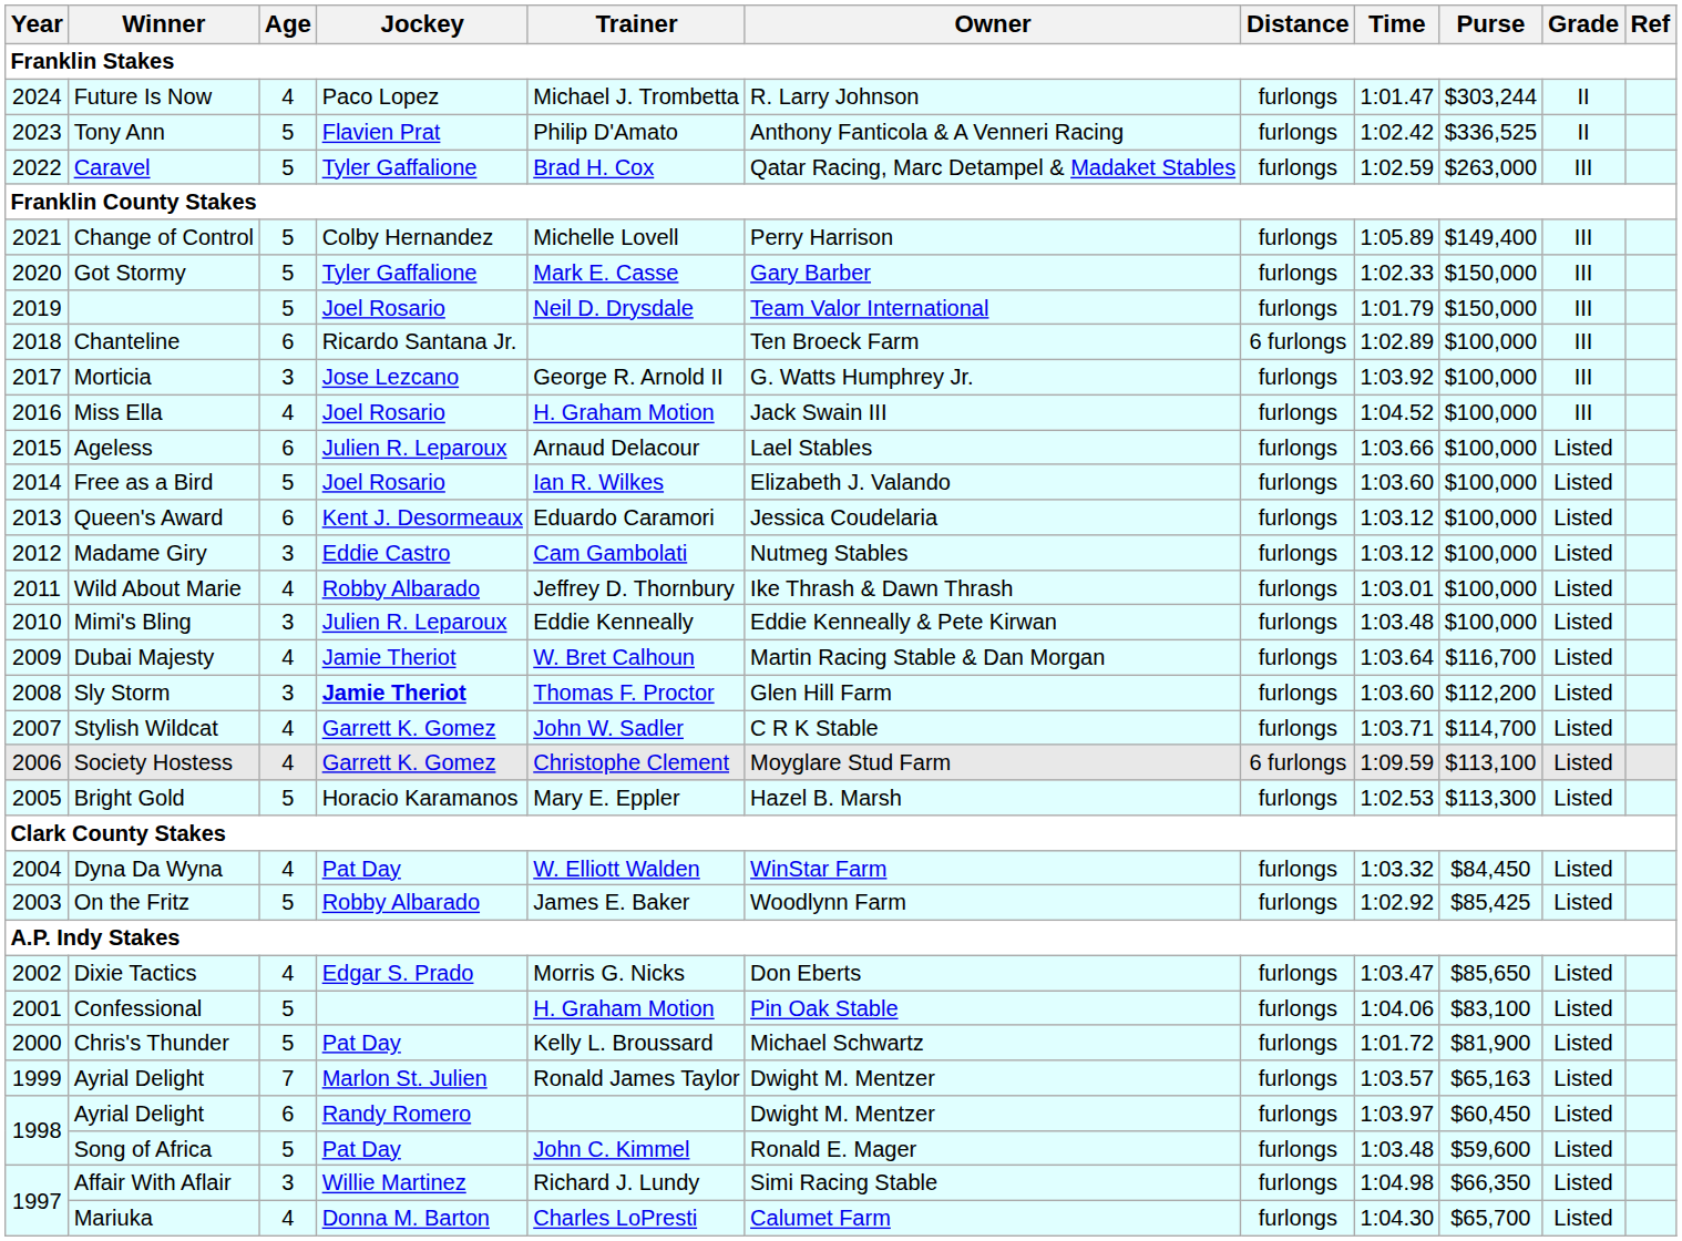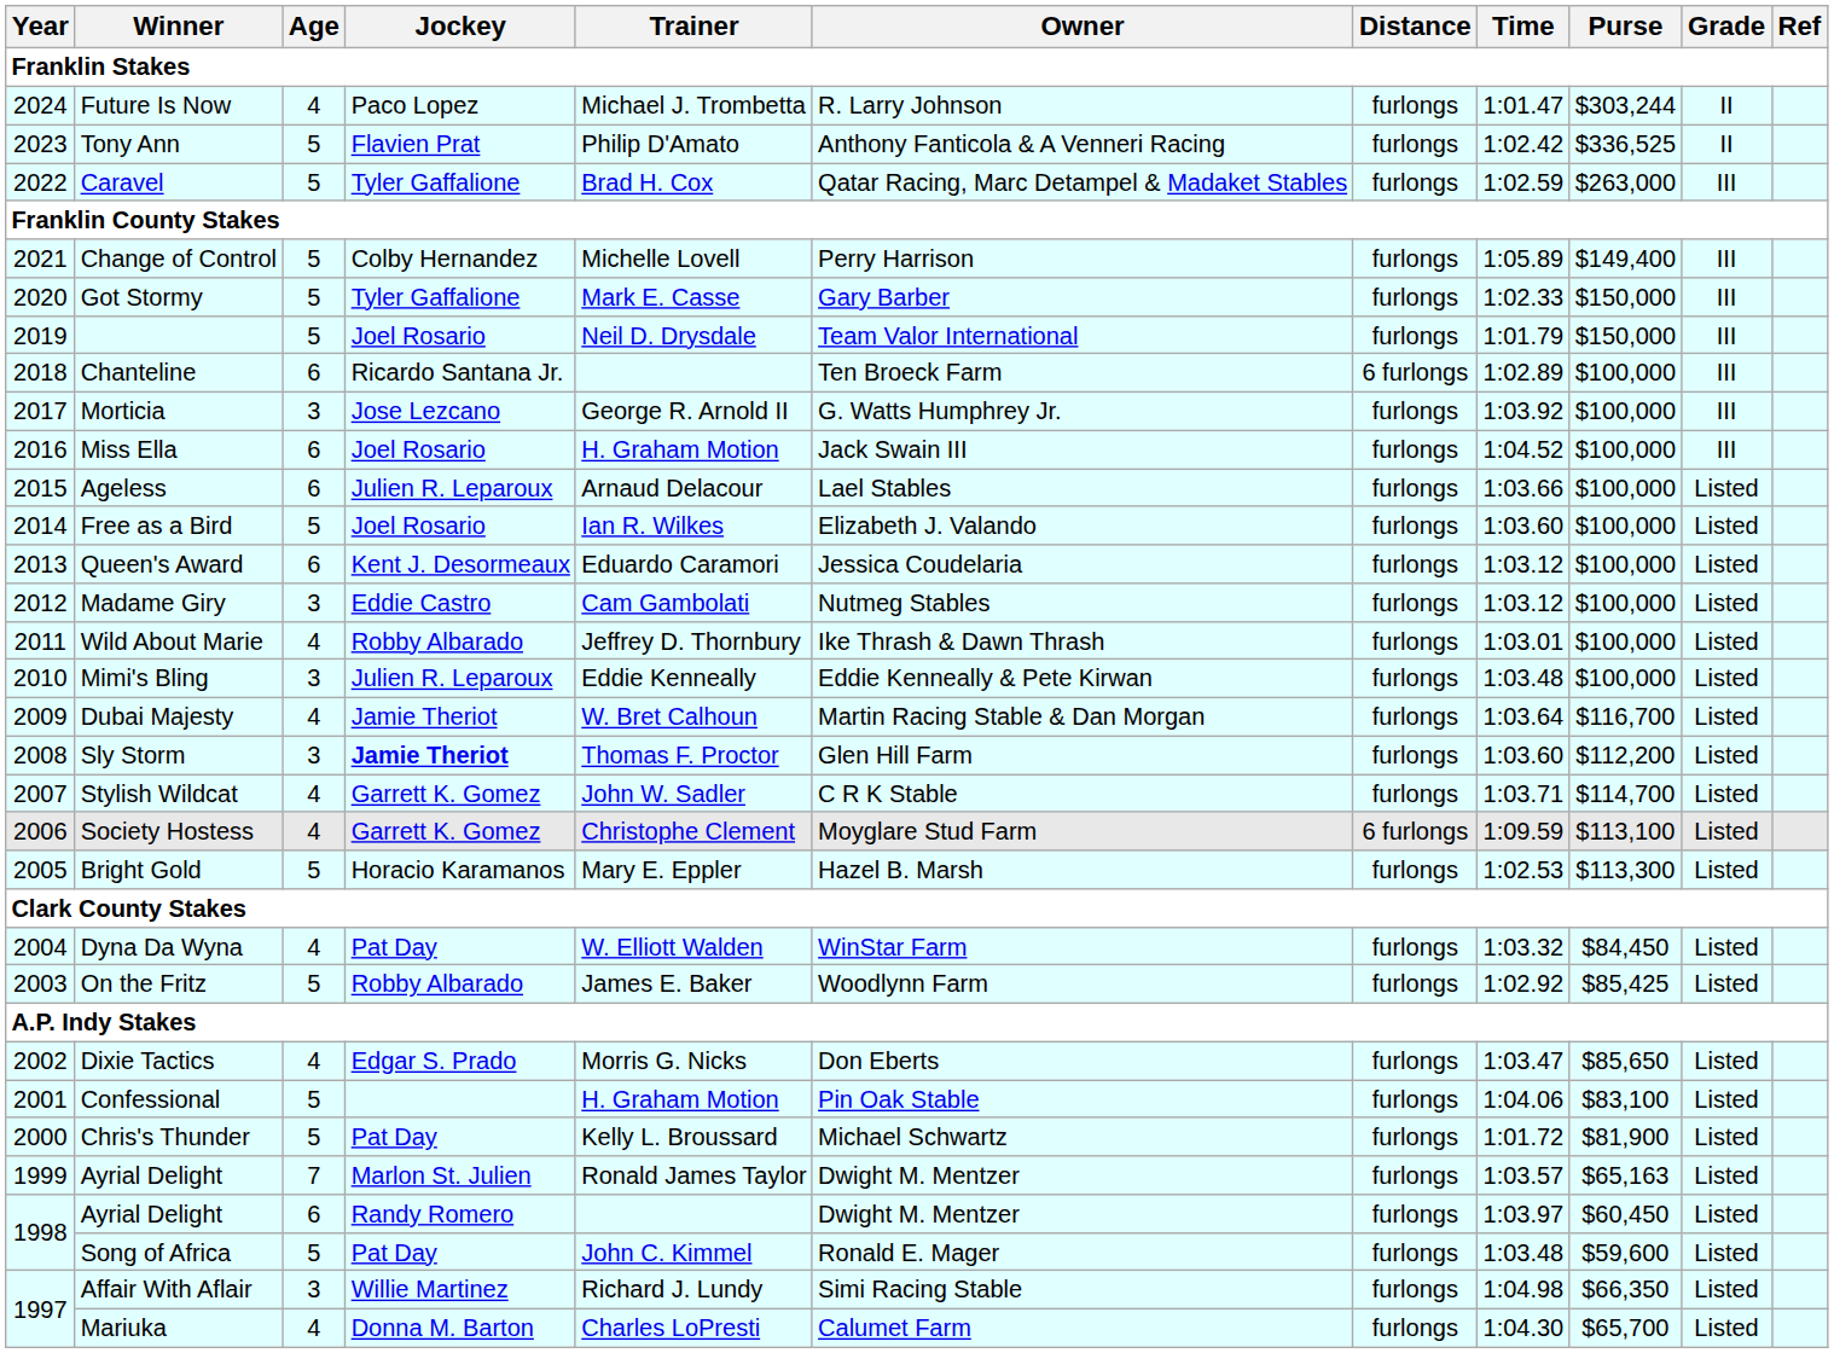 <table class="wikitable sortable">
 <tr>
 <th>Year</th>
 <th>Winner</th>
 <th>Age</th>
 <th>Jockey</th>
 <th>Trainer</th>
 <th>Owner</th>
 <th>Distance</th>
 <th>Time</th>
 <th>Purse</th>
 <th>Grade</th>
 <th>Ref</th>
 </tr>
 <tr style="font-size:90%; background-color:white">
 <td align="left" colspan=11><strong>Franklin Stakes</strong></td>
 </tr>
 <tr style="font-size:90%; background-color:lightcyan">
 <td align=center>2024</td>
 <td>Future Is Now</td>
 <td align=center>4</td>
 <td>Paco Lopez</td>
 <td>Michael J. Trombetta</td>
 <td>R. Larry Johnson</td>
 <td align=center> furlongs</td>
 <td align=center>1:01.47</td>
 <td align=center>$303,244</td>
 <td align=center>II</td>
 <td></td>
 </tr>
 <tr style="font-size:90%; background-color:lightcyan">
 <td align=center>2023</td>
 <td>Tony Ann</td>
 <td align=center>5</td>
 <td><a href='#'>Flavien Prat</a></td>
 <td>Philip D'Amato</td>
 <td>Anthony Fanticola & A Venneri Racing</td>
 <td align=center> furlongs</td>
 <td align=center>1:02.42</td>
 <td align=center>$336,525</td>
 <td align=center>II</td>
 <td></td>
 </tr>
 <tr style="font-size:90%; background-color:lightcyan">
 <td align=center>2022</td>
 <td><a href='#'>Caravel</a></td>
 <td align=center>5</td>
 <td><a href='#'>Tyler Gaffalione</a></td>
 <td><a href='#'>Brad H. Cox</a></td>
 <td>Qatar Racing, Marc Detampel & <a href='#'>Madaket Stables</a></td>
 <td align=center> furlongs</td>
 <td align=center>1:02.59</td>
 <td align=center>$263,000</td>
 <td align=center>III</td>
 <td></td>
 </tr>
 <tr style="font-size:90%; background-color:white">
 <td align="left" colspan=11><strong>Franklin County Stakes</strong></td>
 </tr>
 <tr style="font-size:90%; background-color:lightcyan">
 <td align=center>2021</td>
 <td>Change of Control</td>
 <td align=center>5</td>
 <td>Colby Hernandez</td>
 <td>Michelle Lovell</td>
 <td>Perry Harrison</td>
 <td align=center> furlongs</td>
 <td align=center>1:05.89</td>
 <td align=center>$149,400</td>
 <td align=center>III</td>
 <td></td>
 </tr>
 <tr style="font-size:90%; background-color:lightcyan">
 <td align=center>2020</td>
 <td>Got Stormy</td>
 <td align=center>5</td>
 <td><a href='#'>Tyler Gaffalione</a></td>
 <td><a href='#'>Mark E. Casse</a></td>
 <td><a href='#'>Gary Barber</a></td>
 <td align=center> furlongs</td>
 <td align=center>1:02.33</td>
 <td align=center>$150,000</td>
 <td align=center>III</td>
 <td></td>
 </tr>
 <tr style="font-size:90%; background-color:lightcyan">
 <td align=center>2019</td>
 <td></td>
 <td align=center>5</td>
 <td><a href='#'>Joel Rosario</a></td>
 <td><a href='#'>Neil D. Drysdale</a></td>
 <td><a href='#'>Team Valor International</a></td>
 <td align=center> furlongs</td>
 <td align=center>1:01.79</td>
 <td align=center>$150,000</td>
 <td align=center>III</td>
 <td></td>
 </tr>
 <tr style="font-size:90%; background-color:lightcyan">
 <td align=center>2018</td>
 <td>Chanteline</td>
 <td align=center>6</td>
 <td>Ricardo Santana Jr.</td>
 <td></td>
 <td>Ten Broeck Farm</td>
 <td align=center>6 furlongs</td>
 <td align=center>1:02.89</td>
 <td align=center>$100,000</td>
 <td align=center>III</td>
 <td></td>
 </tr>
 <tr style="font-size:90%; background-color:lightcyan">
 <td align=center>2017</td>
 <td>Morticia</td>
 <td align=center>3</td>
 <td><a href='#'>Jose Lezcano</a></td>
 <td>George R. Arnold II</td>
 <td>G. Watts Humphrey Jr.</td>
 <td align=center> furlongs</td>
 <td align=center>1:03.92</td>
 <td align=center>$100,000</td>
 <td align=center>III</td>
 <td></td>
 </tr>
 <tr style="font-size:90%; background-color:lightcyan">
 <td align=center>2016</td>
 <td>Miss Ella</td>
-<td align=center>4</td>
+<td align=center>6</td>
 <td><a href='#'>Joel Rosario</a></td>
 <td><a href='#'>H. Graham Motion</a></td>
 <td>Jack Swain III</td>
 <td align=center> furlongs</td>
 <td align=center>1:04.52</td>
 <td align=center>$100,000</td>
 <td align=center>III</td>
 <td></td>
 </tr>
 <tr style="font-size:90%; background-color:lightcyan">
 <td align=center>2015</td>
 <td>Ageless</td>
 <td align=center>6</td>
 <td><a href='#'>Julien R. Leparoux</a></td>
 <td>Arnaud Delacour</td>
 <td>Lael Stables</td>
 <td align=center> furlongs</td>
 <td align=center>1:03.66</td>
 <td align=center>$100,000</td>
 <td align=center>Listed</td>
 <td></td>
 </tr>
 <tr style="font-size:90%; background-color:lightcyan">
 <td align=center>2014</td>
 <td>Free as a Bird</td>
 <td align=center>5</td>
 <td><a href='#'>Joel Rosario</a></td>
 <td><a href='#'>Ian R. Wilkes</a></td>
 <td>Elizabeth J. Valando</td>
 <td align=center> furlongs</td>
 <td align=center>1:03.60</td>
 <td align=center>$100,000</td>
 <td align=center>Listed</td>
 <td></td>
 </tr>
 <tr style="font-size:90%; background-color:lightcyan">
 <td align=center>2013</td>
 <td>Queen's Award</td>
 <td align=center>6</td>
 <td><a href='#'>Kent J. Desormeaux</a></td>
 <td>Eduardo Caramori</td>
 <td>Jessica Coudelaria</td>
 <td align=center> furlongs</td>
 <td align=center>1:03.12</td>
 <td align=center>$100,000</td>
 <td align=center>Listed</td>
 <td></td>
 </tr>
 <tr style="font-size:90%; background-color:lightcyan">
 <td align=center>2012</td>
 <td>Madame Giry</td>
 <td align=center>3</td>
 <td><a href='#'>Eddie Castro</a></td>
 <td><a href='#'>Cam Gambolati</a></td>
 <td>Nutmeg Stables</td>
 <td align=center> furlongs</td>
 <td align=center>1:03.12</td>
 <td align=center>$100,000</td>
 <td align=center>Listed</td>
 <td></td>
 </tr>
 <tr style="font-size:90%; background-color:lightcyan">
 <td align=center>2011</td>
 <td>Wild About Marie</td>
 <td align=center>4</td>
 <td><a href='#'>Robby Albarado</a></td>
 <td>Jeffrey D. Thornbury</td>
 <td>Ike Thrash & Dawn Thrash</td>
 <td align=center> furlongs</td>
 <td align=center>1:03.01</td>
 <td align=center>$100,000</td>
 <td align=center>Listed</td>
 <td></td>
 </tr>
 <tr style="font-size:90%; background-color:lightcyan">
 <td align=center>2010</td>
 <td>Mimi's Bling</td>
 <td align=center>3</td>
 <td><a href='#'>Julien R. Leparoux</a></td>
 <td>Eddie Kenneally</td>
 <td>Eddie Kenneally & Pete Kirwan</td>
 <td align=center> furlongs</td>
 <td align=center>1:03.48</td>
 <td align=center>$100,000</td>
 <td align=center>Listed</td>
 <td></td>
 </tr>
 <tr style="font-size:90%; background-color:lightcyan">
 <td align=center>2009</td>
 <td>Dubai Majesty</td>
 <td align=center>4</td>
 <td><a href='#'>Jamie Theriot</a></td>
 <td><a href='#'>W. Bret Calhoun</a></td>
 <td>Martin Racing Stable & Dan Morgan</td>
 <td align=center> furlongs</td>
 <td align=center>1:03.64</td>
 <td align=center>$116,700</td>
 <td align=center>Listed</td>
 <td></td>
 </tr>
 <tr style="font-size:90%; background-color:lightcyan">
 <td align=center>2008</td>
 <td>Sly Storm</td>
 <td align=center>3</td>
 <td><strong><a href='#'>Jamie Theriot</a></strong></td>
 <td><a href='#'>Thomas F. Proctor</a></td>
 <td>Glen Hill Farm</td>
 <td align=center> furlongs</td>
 <td align=center>1:03.60</td>
 <td align=center>$112,200</td>
 <td align=center>Listed</td>
 <td></td>
 </tr>
 <tr style="font-size:90%; background-color:lightcyan">
 <td align=center>2007</td>
 <td>Stylish Wildcat</td>
 <td align=center>4</td>
 <td><a href='#'>Garrett K. Gomez</a></td>
 <td><a href='#'>John W. Sadler</a></td>
 <td>C R K Stable</td>
 <td align=center> furlongs</td>
 <td align=center>1:03.71</td>
 <td align=center>$114,700</td>
 <td align=center>Listed</td>
 <td></td>
 </tr>
 <tr style="font-size:90%; background-color:#E8E8E8">
 <td align=center>2006</td>
 <td>Society Hostess</td>
 <td align=center>4</td>
 <td><a href='#'>Garrett K. Gomez</a></td>
 <td><a href='#'>Christophe Clement</a></td>
 <td>Moyglare Stud Farm</td>
 <td align=center>6 furlongs</td>
 <td align=center>1:09.59</td>
 <td align=center>$113,100</td>
 <td align=center>Listed</td>
 <td></td>
 </tr>
 <tr style="font-size:90%; background-color:lightcyan">
 <td align=center>2005</td>
 <td>Bright Gold</td>
 <td align=center>5</td>
 <td>Horacio Karamanos</td>
 <td>Mary E. Eppler</td>
 <td>Hazel B. Marsh</td>
 <td align=center> furlongs</td>
 <td align=center>1:02.53</td>
 <td align=center>$113,300</td>
 <td align=center>Listed</td>
 <td></td>
 </tr>
 <tr style="font-size:90%; background-color:white">
 <td align="left" colspan=11><strong>Clark County Stakes</strong></td>
 </tr>
 <tr style="font-size:90%; background-color:lightcyan">
 <td align=center>2004</td>
 <td>Dyna Da Wyna</td>
 <td align=center>4</td>
 <td><a href='#'>Pat Day</a></td>
 <td><a href='#'>W. Elliott Walden</a></td>
 <td><a href='#'>WinStar Farm</a></td>
 <td align=center> furlongs</td>
 <td align=center>1:03.32</td>
 <td align=center>$84,450</td>
 <td align=center>Listed</td>
 <td></td>
 </tr>
 <tr style="font-size:90%; background-color:lightcyan">
 <td align=center>2003</td>
 <td>On the Fritz</td>
 <td align=center>5</td>
 <td><a href='#'>Robby Albarado</a></td>
 <td>James E. Baker</td>
 <td>Woodlynn Farm</td>
 <td align=center> furlongs</td>
 <td align=center>1:02.92</td>
 <td align=center>$85,425</td>
 <td align=center>Listed</td>
 <td></td>
 </tr>
 <tr style="font-size:90%; background-color:white">
 <td align="left" colspan=11><strong>A.P. Indy Stakes</strong></td>
 </tr>
 <tr style="font-size:90%; background-color:lightcyan">
 <td align=center>2002</td>
 <td>Dixie Tactics</td>
 <td align=center>4</td>
 <td><a href='#'>Edgar S. Prado</a></td>
 <td>Morris G. Nicks</td>
 <td>Don Eberts</td>
 <td align=center> furlongs</td>
 <td align=center>1:03.47</td>
 <td align=center>$85,650</td>
 <td align=center>Listed</td>
 <td></td>
 </tr>
 <tr style="font-size:90%; background-color:lightcyan">
 <td align=center>2001</td>
 <td>Confessional</td>
 <td align=center>5</td>
 <td></td>
 <td><a href='#'>H. Graham Motion</a></td>
 <td><a href='#'>Pin Oak Stable</a></td>
 <td align=center> furlongs</td>
 <td align=center>1:04.06</td>
 <td align=center>$83,100</td>
 <td align=center>Listed</td>
 <td></td>
 </tr>
 <tr style="font-size:90%; background-color:lightcyan">
 <td align=center>2000</td>
 <td>Chris's Thunder</td>
 <td align=center>5</td>
 <td><a href='#'>Pat Day</a></td>
 <td>Kelly L. Broussard</td>
 <td>Michael Schwartz</td>
 <td align=center> furlongs</td>
 <td align=center>1:01.72</td>
 <td align=center>$81,900</td>
 <td align=center>Listed</td>
 <td></td>
 </tr>
 <tr style="font-size:90%; background-color:lightcyan">
 <td align=center>1999</td>
 <td>Ayrial Delight</td>
 <td align=center>7</td>
 <td><a href='#'>Marlon St. Julien</a></td>
 <td>Ronald James Taylor</td>
 <td>Dwight M. Mentzer</td>
 <td align=center> furlongs</td>
 <td align=center>1:03.57</td>
 <td align=center>$65,163</td>
 <td align=center>Listed</td>
 <td></td>
 </tr>
 <tr style="font-size:90%; background-color:lightcyan">
 <td align=center rowspan=2>1998</td>
 <td>Ayrial Delight</td>
 <td align=center>6</td>
 <td><a href='#'>Randy Romero</a></td>
 <td></td>
 <td>Dwight M. Mentzer</td>
 <td align=center> furlongs</td>
 <td align=center>1:03.97</td>
 <td align=center>$60,450</td>
 <td align=center>Listed</td>
 <td></td>
 </tr>
 <tr style="font-size:90%; background-color:lightcyan">
 <td>Song of Africa</td>
 <td align=center>5</td>
 <td><a href='#'>Pat Day</a></td>
 <td><a href='#'>John C. Kimmel</a></td>
 <td>Ronald E. Mager</td>
 <td align=center> furlongs</td>
 <td align=center>1:03.48</td>
 <td align=center>$59,600</td>
 <td align=center>Listed</td>
 <td></td>
 </tr>
 <tr style="font-size:90%; background-color:lightcyan">
 <td align=center rowspan=2>1997</td>
 <td>Affair With Aflair</td>
 <td align=center>3</td>
 <td><a href='#'>Willie Martinez</a></td>
 <td>Richard J. Lundy</td>
 <td>Simi Racing Stable</td>
 <td align=center> furlongs</td>
 <td align=center>1:04.98</td>
 <td align=center>$66,350</td>
 <td align=center>Listed</td>
 <td></td>
 </tr>
 <tr style="font-size:90%; background-color:lightcyan">
 <td>Mariuka</td>
 <td align=center>4</td>
 <td><a href='#'>Donna M. Barton</a></td>
 <td><a href='#'>Charles LoPresti</a></td>
 <td><a href='#'>Calumet Farm</a></td>
 <td align=center> furlongs</td>
 <td align=center>1:04.30</td>
 <td align=center>$65,700</td>
 <td align=center>Listed</td>
 <td></td>
 </tr>
 </table>
